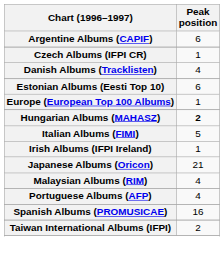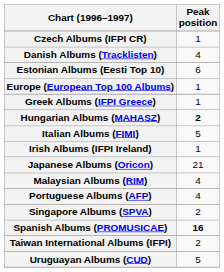 <table class="wikitable sortable plainrowheaders" style="text-align:center;">
 <tr>
 <th>Chart (1996–1997)</th>
 <th>Peak<br>position</th>
-</tr>
-<tr>
-<th scope="row">Argentine Albums (<a href='#'>CAPIF</a>)</th>
-<td>6</td>
 </tr>
 <tr>
 </tr>
 <tr>
 </tr>
 <tr>
 </tr>
 <tr>
 </tr>
 <tr>
 </tr>
 <tr>
 </tr>
 <tr>
 </tr>
 <tr>
 <th scope="row">Czech Albums (IFPI CR)</th>
 <td>1</td>
 </tr>
 <tr>
 <th scope="row">Danish Albums (<a href='#'>Tracklisten</a>)</th>
 <td>4</td>
 </tr>
 <tr>
 </tr>
 <tr>
 <th scope="row">Estonian Albums (Eesti Top 10)</th>
 <td align="center">6</td>
 </tr>
 <tr>
 <th scope="row">Europe (<a href='#'>European Top 100 Albums</a>)</th>
 <td>1</td>
 </tr>
 <tr>
 </tr>
 <tr>
 </tr>
 <tr>
 </tr>
 <tr>
+<th scope="row">Greek Albums (<a href='#'>IFPI Greece</a>)</th>
+<td>1</td>
+</tr>
+<tr>
 <th scope="row">Hungarian Albums (<a href='#'>MAHASZ</a>)</th>
 <td><strong>2</strong></td>
 </tr>
 <tr>
 <th scope="row">Italian Albums (<a href='#'>FIMI</a>)</th>
 <td>5</td>
 </tr>
 <tr>
 <th scope="row">Irish Albums (IFPI Ireland)</th>
 <td>1</td>
 </tr>
 <tr>
 <th scope="row">Japanese Albums (<a href='#'>Oricon</a>)</th>
 <td>21</td>
 </tr>
 <tr>
 <th scope="row">Malaysian Albums (<a href='#'>RIM</a>)</th>
 <td>4</td>
 </tr>
 <tr>
 </tr>
 <tr>
 </tr>
 <tr>
 <th scope="row">Portuguese Albums (<a href='#'>AFP</a>)</th>
 <td>4</td>
 </tr>
 <tr>
 </tr>
 <tr>
+<th scope="row">Singapore Albums (<a href='#'>SPVA</a>)</th>
+<td align="center">2</td>
+</tr>
+<tr>
 <th scope="row">Spanish Albums (<a href='#'>PROMUSICAE</a>)</th>
-<td>16</td>
+<td><strong>16</strong></td>
 </tr>
 <tr>
 </tr>
 <tr>
 </tr>
 <tr>
 <th scope="row">Taiwan International Albums (IFPI)</th>
 <td>2</td>
 </tr>
 <tr>
 </tr>
 <tr>
 </tr>
 <tr>
 </tr>
 <tr>
 </tr>
 <tr>
+<th scope="row">Uruguayan Albums (<a href='#'>CUD</a>)</th>
+<td>5</td>
+</tr>
+<tr>
 </tr>
 </table>
